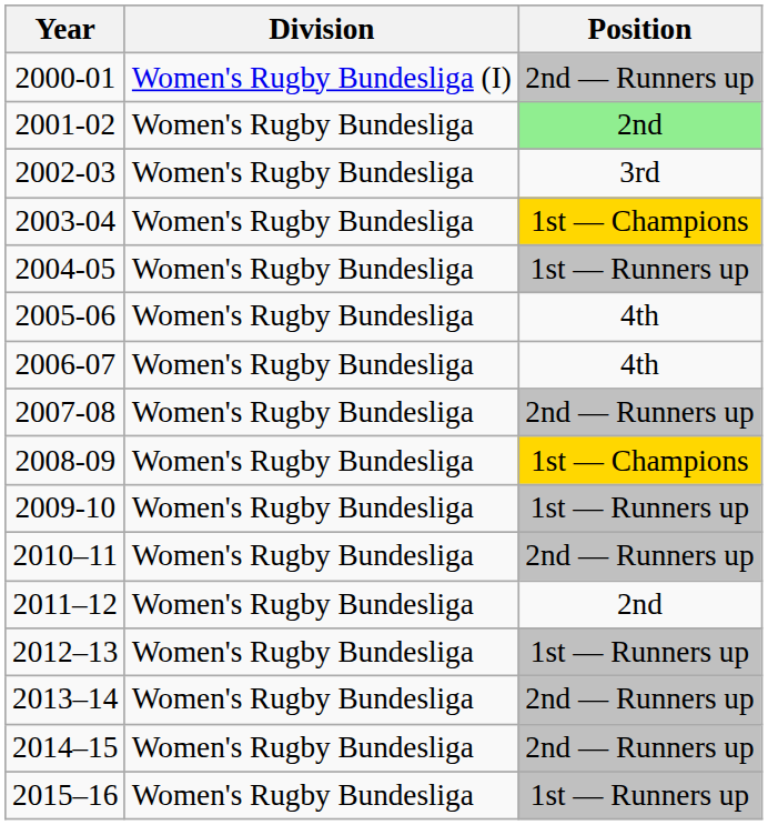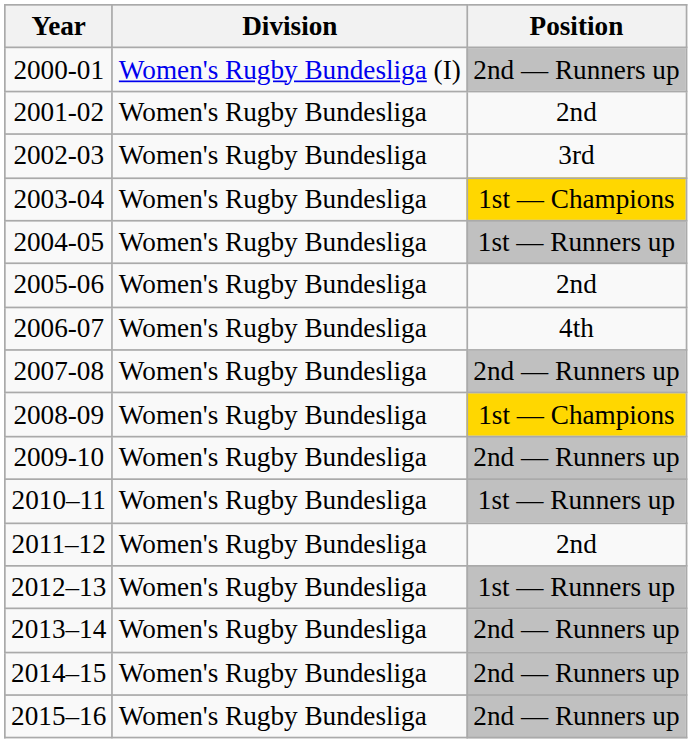 <table class="wikitable">
 <tr>
 <th>Year</th>
 <th>Division</th>
 <th>Position</th>
 </tr>
 <tr align="center">
 <td>2000-01</td>
 <td align="left"><a href='#'>Women's Rugby Bundesliga</a> (I)</td>
 <td bgcolor=silver>2nd — Runners up</td>
 </tr>
 <tr align="center">
 <td>2001-02</td>
 <td align="left">Women's Rugby Bundesliga</td>
-<td style="background: lightgreen;">2nd</td>
+<td>2nd</td>
 </tr>
 <tr align="center">
 <td>2002-03</td>
 <td align="left">Women's Rugby Bundesliga</td>
 <td>3rd</td>
 </tr>
 <tr align="center">
 <td>2003-04</td>
 <td align="left">Women's Rugby Bundesliga</td>
 <td bgcolor="#FFD700">1st — Champions</td>
 </tr>
 <tr align="center">
 <td>2004-05</td>
 <td align="left">Women's Rugby Bundesliga</td>
 <td bgcolor=silver>1st — Runners up</td>
 </tr>
 <tr align="center">
 <td>2005-06</td>
 <td align="left">Women's Rugby Bundesliga</td>
-<td>4th</td>
+<td>2nd</td>
 </tr>
 <tr align="center">
 <td>2006-07</td>
 <td align="left">Women's Rugby Bundesliga</td>
 <td>4th</td>
 </tr>
 <tr align="center">
 <td>2007-08</td>
 <td align="left">Women's Rugby Bundesliga</td>
 <td bgcolor=silver>2nd — Runners up</td>
 </tr>
 <tr align="center">
 <td>2008-09</td>
 <td align="left">Women's Rugby Bundesliga</td>
 <td bgcolor="#FFD700">1st — Champions</td>
 </tr>
 <tr align="center">
 <td>2009-10</td>
 <td align="left">Women's Rugby Bundesliga</td>
-<td bgcolor=silver>1st — Runners up</td>
+<td bgcolor=silver>2nd — Runners up</td>
 </tr>
 <tr align="center">
 <td>2010–11</td>
 <td align="left">Women's Rugby Bundesliga</td>
-<td bgcolor=silver>2nd — Runners up</td>
+<td bgcolor=silver>1st — Runners up</td>
 </tr>
 <tr align="center">
 <td>2011–12</td>
 <td align="left">Women's Rugby Bundesliga</td>
 <td>2nd</td>
 </tr>
 <tr align="center">
 <td>2012–13</td>
 <td align="left">Women's Rugby Bundesliga</td>
 <td bgcolor=silver>1st — Runners up</td>
 </tr>
 <tr align="center">
 <td>2013–14</td>
 <td align="left">Women's Rugby Bundesliga</td>
 <td bgcolor=silver>2nd — Runners up</td>
 </tr>
 <tr align="center">
 <td>2014–15</td>
 <td align="left">Women's Rugby Bundesliga</td>
 <td bgcolor=silver>2nd — Runners up</td>
 </tr>
 <tr align="center">
 <td>2015–16</td>
 <td align="left">Women's Rugby Bundesliga</td>
-<td bgcolor=silver>1st — Runners up</td>
+<td bgcolor=silver>2nd — Runners up</td>
 </tr>
 </table>
